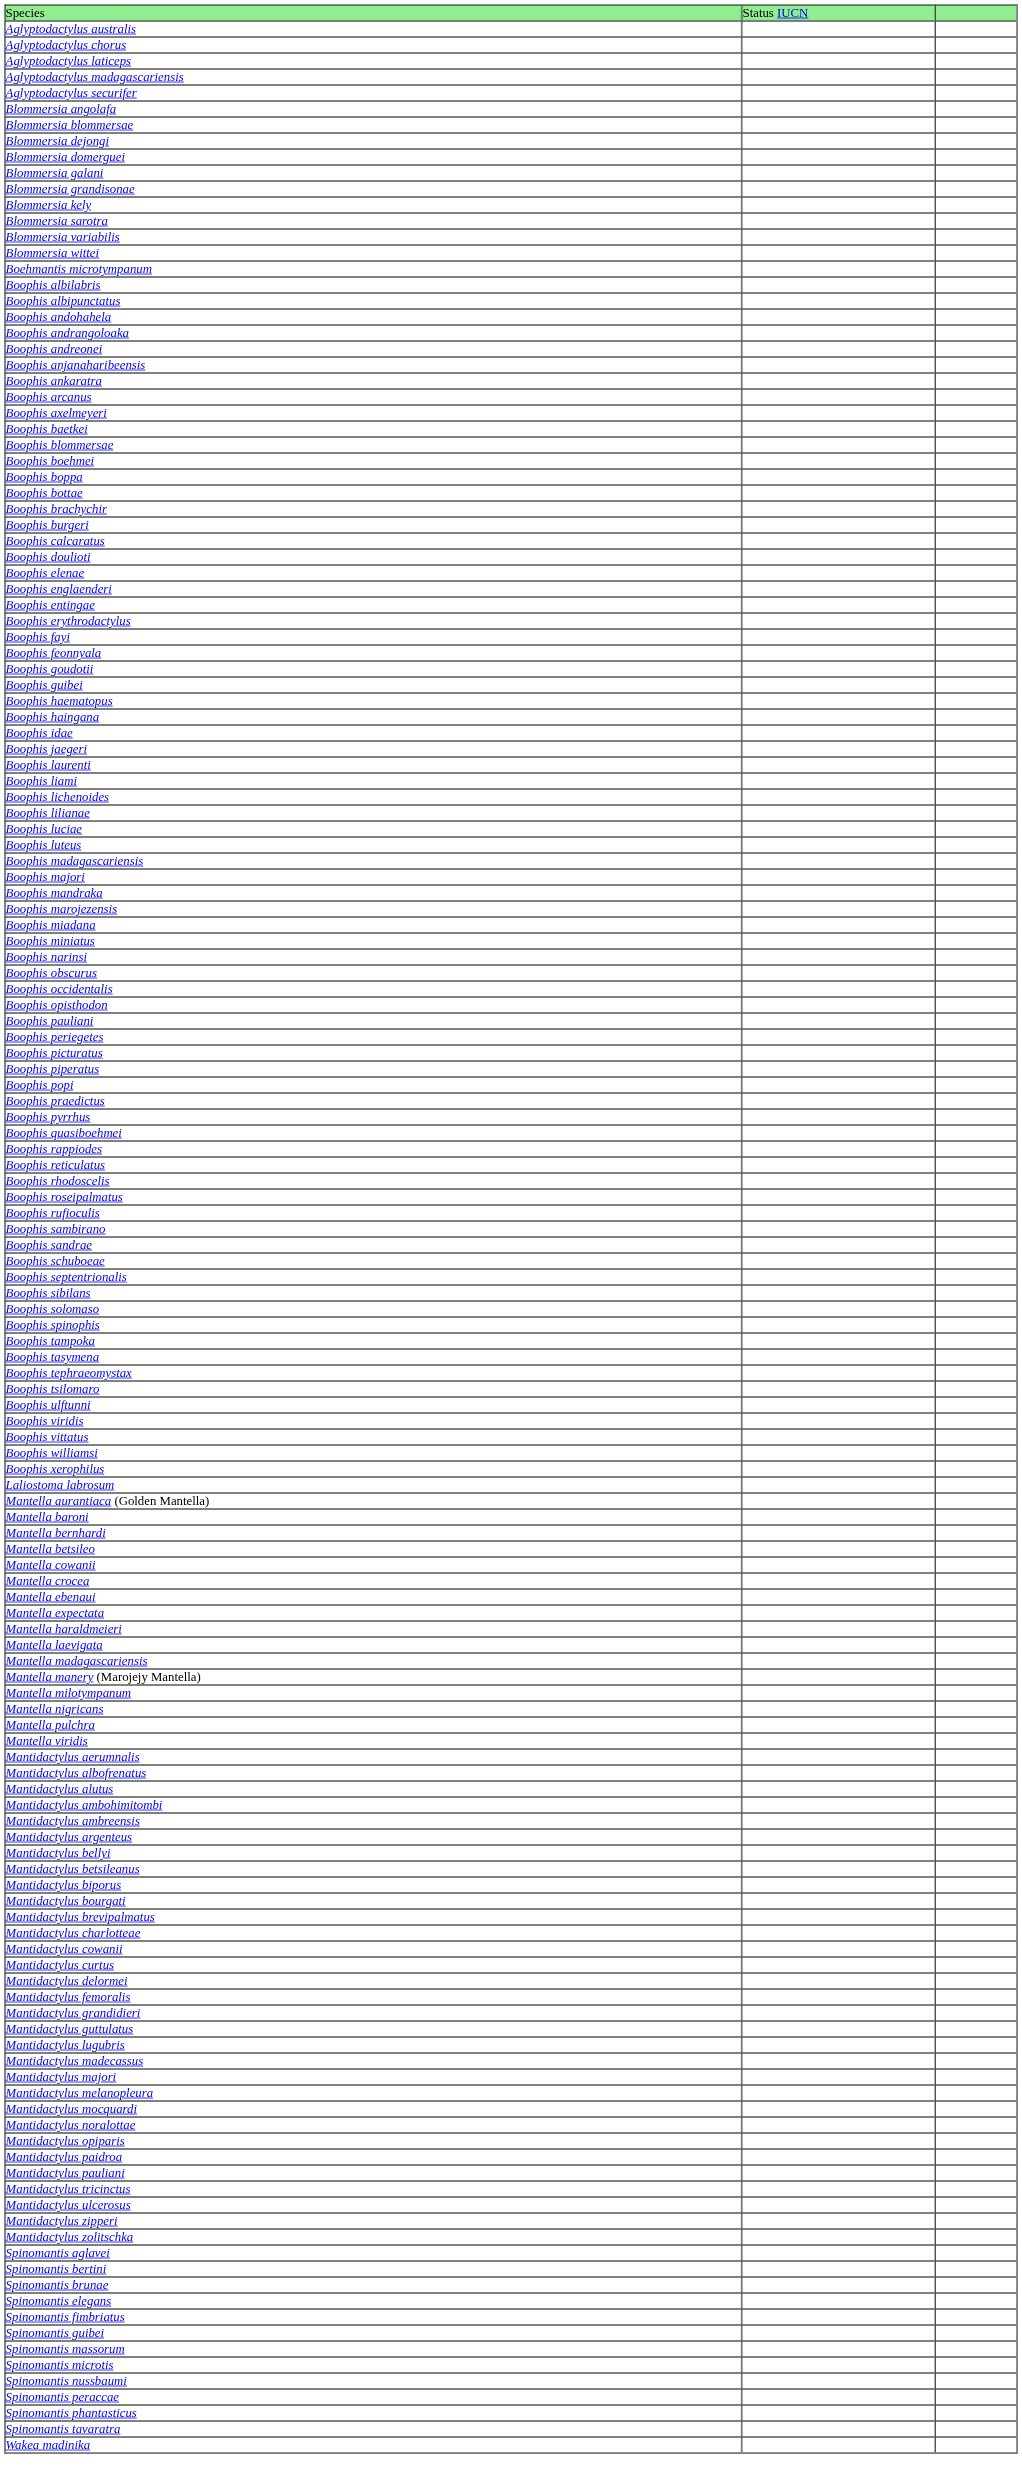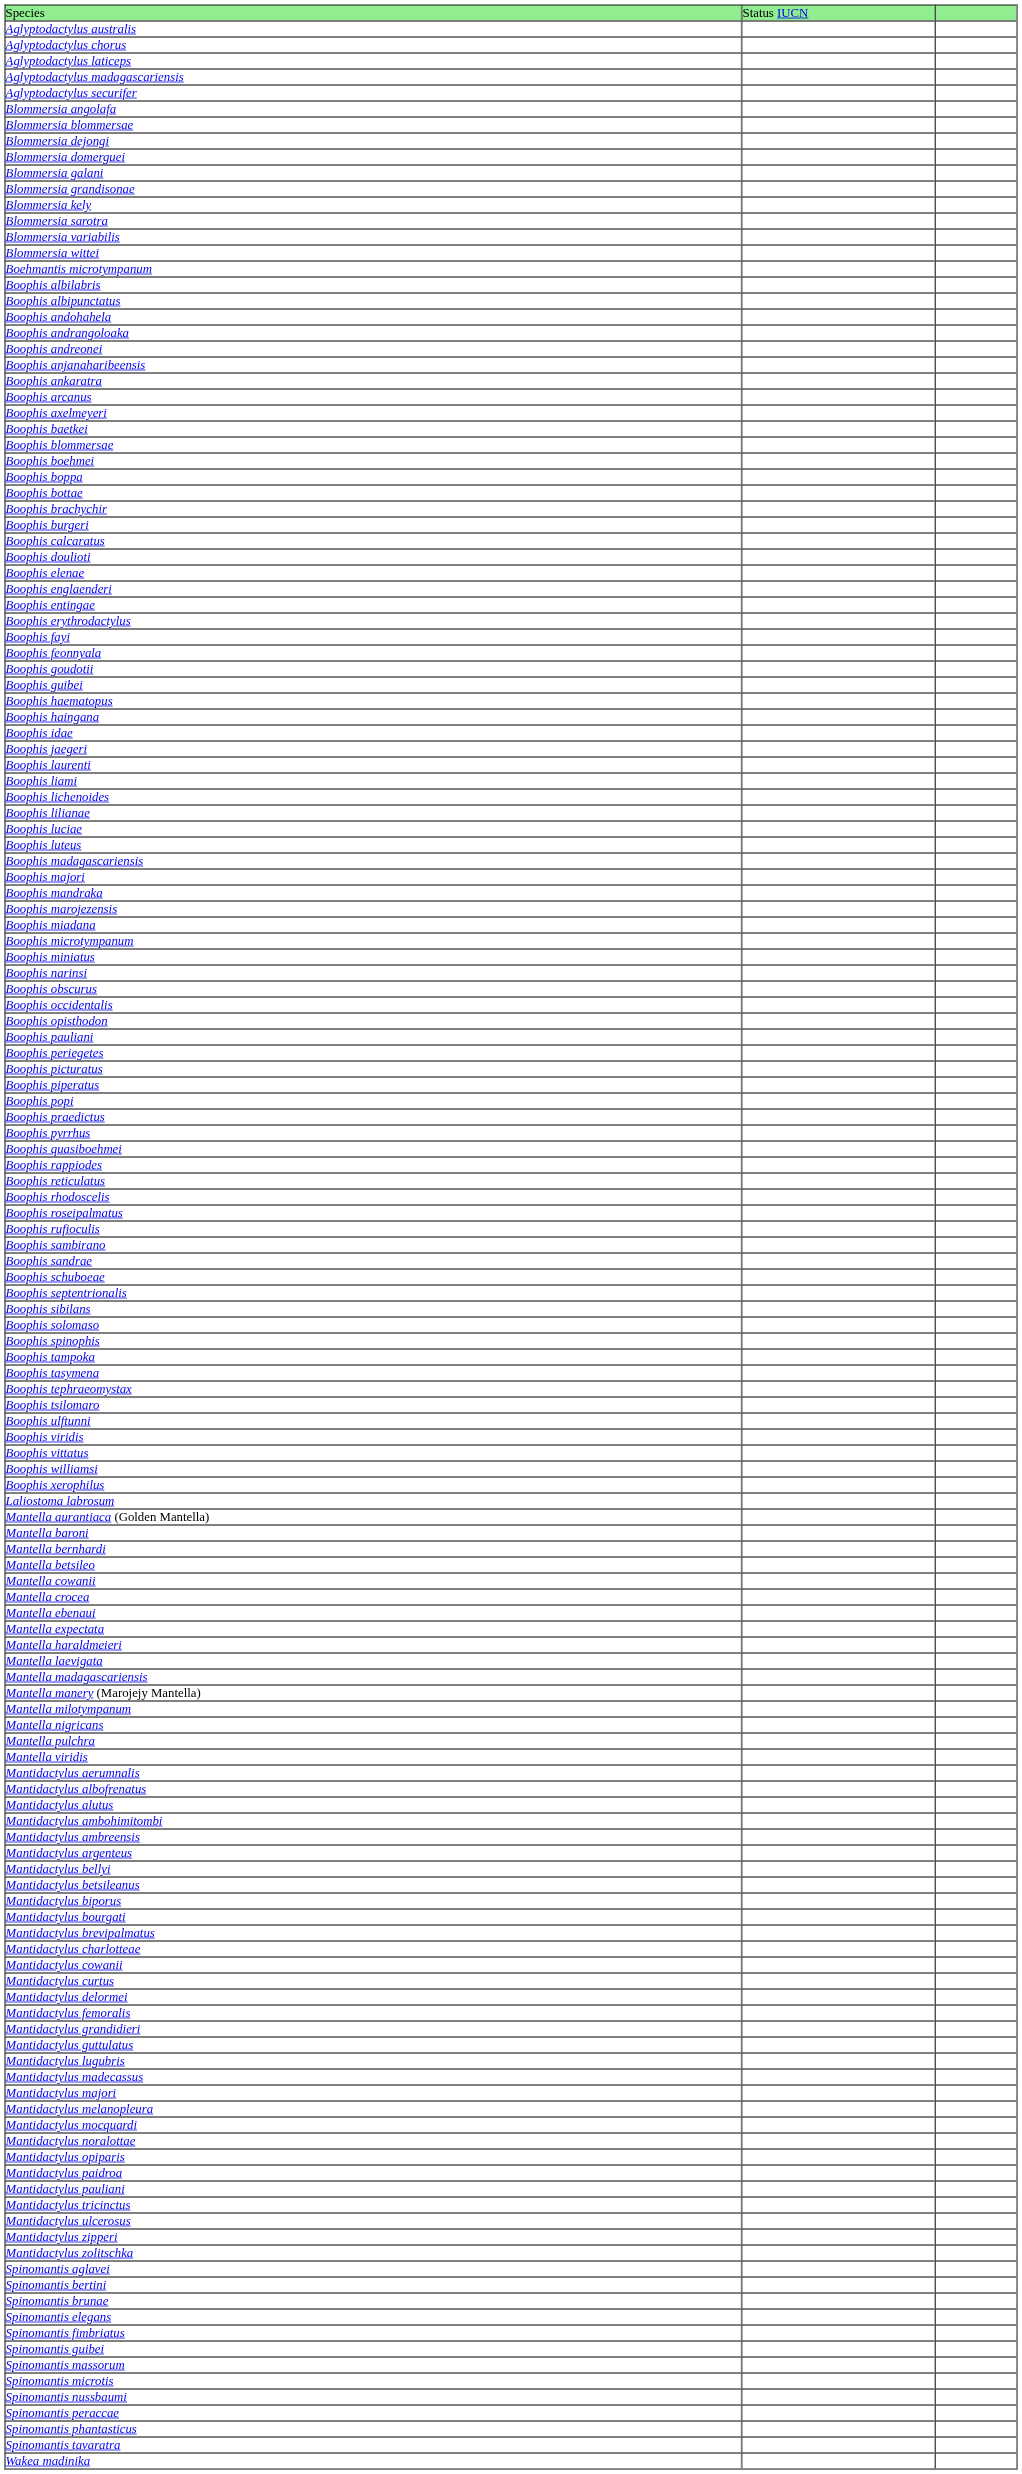 <table width=80% border=1 cellpadding=0 cellspacing=0>
 <tr>
 <td bgcolor=lightgreen>Species</td>
 <td bgcolor=lightgreen width=240>Status <a href='#'>IUCN</a></td>
 <td bgcolor=lightgreen width=100></td>
 </tr>
 <tr>
 <td><em><a href='#'>Aglyptodactylus australis</a></em></td>
 <td></td>
 <td></td>
 </tr>
 <tr>
 <td><em><a href='#'>Aglyptodactylus chorus</a></em></td>
 <td></td>
 <td></td>
 </tr>
 <tr>
 <td><em><a href='#'>Aglyptodactylus laticeps</a></em></td>
 <td></td>
 <td></td>
 </tr>
 <tr>
 <td><em><a href='#'>Aglyptodactylus madagascariensis</a></em></td>
 <td></td>
 <td></td>
 </tr>
 <tr>
 <td><em><a href='#'>Aglyptodactylus securifer</a></em></td>
 <td></td>
 <td></td>
 </tr>
 <tr>
 <td><em><a href='#'>Blommersia angolafa</a></em></td>
 <td></td>
 <td></td>
 </tr>
 <tr>
 <td><em><a href='#'>Blommersia blommersae</a></em></td>
 <td></td>
 <td></td>
 </tr>
 <tr>
 <td><em><a href='#'>Blommersia dejongi</a></em></td>
 <td></td>
 <td></td>
 </tr>
 <tr>
 <td><em><a href='#'>Blommersia domerguei</a></em></td>
 <td></td>
 <td></td>
 </tr>
 <tr>
 <td><em><a href='#'>Blommersia galani</a></em></td>
 <td></td>
 <td></td>
 </tr>
 <tr>
 <td><em><a href='#'>Blommersia grandisonae</a></em></td>
 <td></td>
 <td></td>
 </tr>
 <tr>
 <td><em><a href='#'>Blommersia kely</a></em></td>
 <td></td>
 <td></td>
 </tr>
 <tr>
 <td><em><a href='#'>Blommersia sarotra</a></em></td>
 <td></td>
 <td></td>
 </tr>
 <tr>
 <td><em><a href='#'>Blommersia variabilis</a></em></td>
 <td></td>
 <td></td>
 </tr>
 <tr>
 <td><em><a href='#'>Blommersia wittei</a></em></td>
 <td></td>
 <td></td>
 </tr>
 <tr>
 <td><em><a href='#'>Boehmantis microtympanum</a></em></td>
 <td></td>
 <td></td>
 </tr>
 <tr>
 <td><em><a href='#'>Boophis albilabris</a></em></td>
 <td></td>
 <td></td>
 </tr>
 <tr>
 <td><em><a href='#'>Boophis albipunctatus</a></em></td>
 <td></td>
 <td></td>
 </tr>
 <tr>
 <td><em><a href='#'>Boophis andohahela</a></em></td>
 <td></td>
 <td></td>
 </tr>
 <tr>
 <td><em><a href='#'>Boophis andrangoloaka</a></em></td>
 <td></td>
 <td></td>
 </tr>
 <tr>
 <td><em><a href='#'>Boophis andreonei</a></em></td>
 <td></td>
 <td></td>
 </tr>
 <tr>
 <td><em><a href='#'>Boophis anjanaharibeensis</a></em></td>
 <td></td>
 <td></td>
 </tr>
 <tr>
 <td><em><a href='#'>Boophis ankaratra</a></em></td>
 <td></td>
 <td></td>
 </tr>
 <tr>
 <td><em><a href='#'>Boophis arcanus</a></em></td>
 <td></td>
 <td></td>
 </tr>
 <tr>
 <td><em><a href='#'>Boophis axelmeyeri</a></em></td>
 <td></td>
 <td></td>
 </tr>
 <tr>
 <td><em><a href='#'>Boophis baetkei</a></em></td>
 <td></td>
 <td></td>
 </tr>
 <tr>
 <td><em><a href='#'>Boophis blommersae</a></em></td>
 <td></td>
 <td></td>
 </tr>
 <tr>
 <td><em><a href='#'>Boophis boehmei</a></em></td>
 <td></td>
 <td></td>
 </tr>
 <tr>
 <td><em><a href='#'>Boophis boppa</a></em></td>
 <td></td>
 <td></td>
 </tr>
 <tr>
 <td><em><a href='#'>Boophis bottae</a></em></td>
 <td></td>
 <td></td>
 </tr>
 <tr>
 <td><em><a href='#'>Boophis brachychir</a></em></td>
 <td></td>
 <td></td>
 </tr>
 <tr>
 <td><em><a href='#'>Boophis burgeri</a></em></td>
 <td></td>
 <td></td>
 </tr>
 <tr>
 <td><em><a href='#'>Boophis calcaratus</a></em></td>
 <td></td>
 <td></td>
 </tr>
 <tr>
 <td><em><a href='#'>Boophis doulioti</a></em></td>
 <td></td>
 <td></td>
 </tr>
 <tr>
 <td><em><a href='#'>Boophis elenae</a></em></td>
 <td></td>
 <td></td>
 </tr>
 <tr>
 <td><em><a href='#'>Boophis englaenderi</a></em></td>
 <td></td>
 <td></td>
 </tr>
 <tr>
 <td><em><a href='#'>Boophis entingae</a></em></td>
 <td></td>
 <td></td>
 </tr>
 <tr>
 <td><em><a href='#'>Boophis erythrodactylus</a></em></td>
 <td></td>
 <td></td>
 </tr>
 <tr>
 <td><em><a href='#'>Boophis fayi</a></em></td>
 <td></td>
 <td></td>
 </tr>
 <tr>
 <td><em><a href='#'>Boophis feonnyala</a></em></td>
 <td></td>
 <td></td>
 </tr>
 <tr>
 <td><em><a href='#'>Boophis goudotii</a></em></td>
 <td></td>
 <td></td>
 </tr>
 <tr>
 <td><em><a href='#'>Boophis guibei</a></em></td>
 <td></td>
 <td></td>
 </tr>
 <tr>
 <td><em><a href='#'>Boophis haematopus</a></em></td>
 <td></td>
 <td></td>
 </tr>
 <tr>
 <td><em><a href='#'>Boophis haingana</a></em></td>
 <td></td>
 <td></td>
 </tr>
 <tr>
 <td><em><a href='#'>Boophis idae</a></em></td>
 <td></td>
 <td></td>
 </tr>
 <tr>
 <td><em><a href='#'>Boophis jaegeri</a></em></td>
 <td></td>
 <td></td>
 </tr>
 <tr>
 <td><em><a href='#'>Boophis laurenti</a></em></td>
 <td></td>
 <td></td>
 </tr>
 <tr>
 <td><em><a href='#'>Boophis liami</a></em></td>
 <td></td>
 <td></td>
 </tr>
 <tr>
 <td><em><a href='#'>Boophis lichenoides</a></em></td>
 <td></td>
 <td></td>
 </tr>
 <tr>
 <td><em><a href='#'>Boophis lilianae</a></em></td>
 <td></td>
 <td></td>
 </tr>
 <tr>
 <td><em><a href='#'>Boophis luciae</a></em></td>
 <td></td>
 <td></td>
 </tr>
 <tr>
 <td><em><a href='#'>Boophis luteus</a></em></td>
 <td></td>
 <td></td>
 </tr>
 <tr>
 <td><em><a href='#'>Boophis madagascariensis</a></em></td>
 <td></td>
 <td></td>
 </tr>
 <tr>
 <td><em><a href='#'>Boophis majori</a></em></td>
 <td></td>
 <td></td>
 </tr>
 <tr>
 <td><em><a href='#'>Boophis mandraka</a></em></td>
 <td></td>
 <td></td>
 </tr>
 <tr>
 <td><em><a href='#'>Boophis marojezensis</a></em></td>
 <td></td>
 <td></td>
 </tr>
 <tr>
 <td><em><a href='#'>Boophis miadana</a></em></td>
+<td></td>
+<td></td>
+</tr>
+<tr>
+<td><em><a href='#'>Boophis microtympanum</a></em></td>
 <td></td>
 <td></td>
 </tr>
 <tr>
 <td><em><a href='#'>Boophis miniatus</a></em></td>
 <td></td>
 <td></td>
 </tr>
 <tr>
 <td><em><a href='#'>Boophis narinsi</a></em></td>
 <td></td>
 <td></td>
 </tr>
 <tr>
 <td><em><a href='#'>Boophis obscurus</a></em></td>
 <td></td>
 <td></td>
 </tr>
 <tr>
 <td><em><a href='#'>Boophis occidentalis</a></em></td>
 <td></td>
 <td></td>
 </tr>
 <tr>
 <td><em><a href='#'>Boophis opisthodon</a></em></td>
 <td></td>
 <td></td>
 </tr>
 <tr>
 <td><em><a href='#'>Boophis pauliani</a></em></td>
 <td></td>
 <td></td>
 </tr>
 <tr>
 <td><em><a href='#'>Boophis periegetes</a></em></td>
 <td></td>
 <td></td>
 </tr>
 <tr>
 <td><em><a href='#'>Boophis picturatus</a></em></td>
 <td></td>
 <td></td>
 </tr>
 <tr>
 <td><em><a href='#'>Boophis piperatus</a></em></td>
 <td></td>
 <td></td>
 </tr>
 <tr>
 <td><em><a href='#'>Boophis popi</a></em></td>
 <td></td>
 <td></td>
 </tr>
 <tr>
 <td><em><a href='#'>Boophis praedictus</a></em></td>
 <td></td>
 <td></td>
 </tr>
 <tr>
 <td><em><a href='#'>Boophis pyrrhus</a></em></td>
 <td></td>
 <td></td>
 </tr>
 <tr>
 <td><em><a href='#'>Boophis quasiboehmei</a></em></td>
 <td></td>
 <td></td>
 </tr>
 <tr>
 <td><em><a href='#'>Boophis rappiodes</a></em></td>
 <td></td>
 <td></td>
 </tr>
 <tr>
 <td><em><a href='#'>Boophis reticulatus</a></em></td>
 <td></td>
 <td></td>
 </tr>
 <tr>
 <td><em><a href='#'>Boophis rhodoscelis</a></em></td>
 <td></td>
 <td></td>
 </tr>
 <tr>
 <td><em><a href='#'>Boophis roseipalmatus</a></em></td>
 <td></td>
 <td></td>
 </tr>
 <tr>
 <td><em><a href='#'>Boophis rufioculis</a></em></td>
 <td></td>
 <td></td>
 </tr>
 <tr>
 <td><em><a href='#'>Boophis sambirano</a></em></td>
 <td></td>
 <td></td>
 </tr>
 <tr>
 <td><em><a href='#'>Boophis sandrae</a></em></td>
 <td></td>
 <td></td>
 </tr>
 <tr>
 <td><em><a href='#'>Boophis schuboeae</a></em></td>
 <td></td>
 <td></td>
 </tr>
 <tr>
 <td><em><a href='#'>Boophis septentrionalis</a></em></td>
 <td></td>
 <td></td>
 </tr>
 <tr>
 <td><em><a href='#'>Boophis sibilans</a></em></td>
 <td></td>
 <td></td>
 </tr>
 <tr>
 <td><em><a href='#'>Boophis solomaso</a></em></td>
 <td></td>
 <td></td>
 </tr>
 <tr>
 <td><em><a href='#'>Boophis spinophis</a></em></td>
 <td></td>
 <td></td>
 </tr>
 <tr>
 <td><em><a href='#'>Boophis tampoka</a></em></td>
 <td></td>
 <td></td>
 </tr>
 <tr>
 <td><em><a href='#'>Boophis tasymena</a></em></td>
 <td></td>
 <td></td>
 </tr>
 <tr>
 <td><em><a href='#'>Boophis tephraeomystax</a></em></td>
 <td></td>
 <td></td>
 </tr>
 <tr>
 <td><em><a href='#'>Boophis tsilomaro</a></em></td>
 <td></td>
 <td></td>
 </tr>
 <tr>
 <td><em><a href='#'>Boophis ulftunni</a></em></td>
 <td></td>
 <td></td>
 </tr>
 <tr>
 <td><em><a href='#'>Boophis viridis</a></em></td>
 <td></td>
 <td></td>
 </tr>
 <tr>
 <td><em><a href='#'>Boophis vittatus</a></em></td>
 <td></td>
 <td></td>
 </tr>
 <tr>
 <td><em><a href='#'>Boophis williamsi</a></em></td>
 <td></td>
 <td></td>
 </tr>
 <tr>
 <td><em><a href='#'>Boophis xerophilus</a></em></td>
 <td></td>
 <td></td>
 </tr>
 <tr>
 <td><em><a href='#'>Laliostoma labrosum</a></em></td>
 <td></td>
 <td></td>
 </tr>
 <tr>
 <td><em><a href='#'>Mantella aurantiaca</a></em> (Golden Mantella)</td>
 <td></td>
 <td></td>
 </tr>
 <tr>
 <td><em><a href='#'>Mantella baroni</a></em></td>
 <td></td>
 <td></td>
 </tr>
 <tr>
 <td><em><a href='#'>Mantella bernhardi</a></em></td>
 <td></td>
 <td></td>
 </tr>
 <tr>
 <td><em><a href='#'>Mantella betsileo</a></em></td>
 <td></td>
 <td></td>
 </tr>
 <tr>
 <td><em><a href='#'>Mantella cowanii</a></em></td>
 <td></td>
 <td></td>
 </tr>
 <tr>
 <td><em><a href='#'>Mantella crocea</a></em></td>
 <td></td>
 <td></td>
 </tr>
 <tr>
 <td><em><a href='#'>Mantella ebenaui</a></em></td>
 <td></td>
 <td></td>
 </tr>
 <tr>
 <td><em><a href='#'>Mantella expectata</a></em></td>
 <td></td>
 <td></td>
 </tr>
 <tr>
 <td><em><a href='#'>Mantella haraldmeieri</a></em></td>
 <td></td>
 <td></td>
 </tr>
 <tr>
 <td><em><a href='#'>Mantella laevigata</a></em></td>
 <td></td>
 <td></td>
 </tr>
 <tr>
 <td><em><a href='#'>Mantella madagascariensis</a></em></td>
 <td></td>
 <td></td>
 </tr>
 <tr>
 <td><em><a href='#'>Mantella manery</a></em> (Marojejy Mantella)</td>
 <td></td>
 <td></td>
 </tr>
 <tr>
 <td><em><a href='#'>Mantella milotympanum</a></em></td>
 <td></td>
 <td></td>
 </tr>
 <tr>
 <td><em><a href='#'>Mantella nigricans</a></em></td>
 <td></td>
 <td></td>
 </tr>
 <tr>
 <td><em><a href='#'>Mantella pulchra</a></em></td>
 <td></td>
 <td></td>
 </tr>
 <tr>
 <td><em><a href='#'>Mantella viridis</a></em></td>
 <td></td>
 <td></td>
 </tr>
 <tr>
 <td><em><a href='#'>Mantidactylus aerumnalis</a></em></td>
 <td></td>
 <td></td>
 </tr>
 <tr>
 <td><em><a href='#'>Mantidactylus albofrenatus</a></em></td>
 <td></td>
 <td></td>
 </tr>
 <tr>
 <td><em><a href='#'>Mantidactylus alutus</a></em></td>
 <td></td>
 <td></td>
 </tr>
 <tr>
 <td><em><a href='#'>Mantidactylus ambohimitombi</a></em></td>
 <td></td>
 <td></td>
 </tr>
 <tr>
 <td><em><a href='#'>Mantidactylus ambreensis</a></em></td>
 <td></td>
 <td></td>
 </tr>
 <tr>
 <td><em><a href='#'>Mantidactylus argenteus</a></em></td>
 <td></td>
 <td></td>
 </tr>
 <tr>
 <td><em><a href='#'>Mantidactylus bellyi</a></em></td>
 <td></td>
 <td></td>
 </tr>
 <tr>
 <td><em><a href='#'>Mantidactylus betsileanus</a></em></td>
 <td></td>
 <td></td>
 </tr>
 <tr>
 <td><em><a href='#'>Mantidactylus biporus</a></em></td>
 <td></td>
 <td></td>
 </tr>
 <tr>
 <td><em><a href='#'>Mantidactylus bourgati</a></em></td>
 <td></td>
 <td></td>
 </tr>
 <tr>
 <td><em><a href='#'>Mantidactylus brevipalmatus</a></em></td>
 <td></td>
 <td></td>
 </tr>
 <tr>
 <td><em><a href='#'>Mantidactylus charlotteae</a></em></td>
 <td></td>
 <td></td>
 </tr>
 <tr>
 <td><em><a href='#'>Mantidactylus cowanii</a></em></td>
 <td></td>
 <td></td>
 </tr>
 <tr>
 <td><em><a href='#'>Mantidactylus curtus</a></em></td>
 <td></td>
 <td></td>
 </tr>
 <tr>
 <td><em><a href='#'>Mantidactylus delormei</a></em></td>
 <td></td>
 <td></td>
 </tr>
 <tr>
 <td><em><a href='#'>Mantidactylus femoralis</a></em></td>
 <td></td>
 <td></td>
 </tr>
 <tr>
 <td><em><a href='#'>Mantidactylus grandidieri</a></em></td>
 <td></td>
 <td></td>
 </tr>
 <tr>
 <td><em><a href='#'>Mantidactylus guttulatus</a></em></td>
 <td></td>
 <td></td>
 </tr>
 <tr>
 <td><em><a href='#'>Mantidactylus lugubris</a></em></td>
 <td></td>
 <td></td>
 </tr>
 <tr>
 <td><em><a href='#'>Mantidactylus madecassus</a></em></td>
 <td></td>
 <td></td>
 </tr>
 <tr>
 <td><em><a href='#'>Mantidactylus majori</a></em></td>
 <td></td>
 <td></td>
 </tr>
 <tr>
 <td><em><a href='#'>Mantidactylus melanopleura</a></em></td>
 <td></td>
 <td></td>
 </tr>
 <tr>
 <td><em><a href='#'>Mantidactylus mocquardi</a></em></td>
 <td></td>
 <td></td>
 </tr>
 <tr>
 <td><em><a href='#'>Mantidactylus noralottae</a></em></td>
 <td></td>
 <td></td>
 </tr>
 <tr>
 <td><em><a href='#'>Mantidactylus opiparis</a></em></td>
 <td></td>
 <td></td>
 </tr>
 <tr>
 <td><em><a href='#'>Mantidactylus paidroa</a></em></td>
 <td></td>
 <td></td>
 </tr>
 <tr>
 <td><em><a href='#'>Mantidactylus pauliani</a></em></td>
 <td></td>
 <td></td>
 </tr>
 <tr>
 <td><em><a href='#'>Mantidactylus tricinctus</a></em></td>
 <td></td>
 <td></td>
 </tr>
 <tr>
 <td><em><a href='#'>Mantidactylus ulcerosus</a></em></td>
 <td></td>
 <td></td>
 </tr>
 <tr>
 <td><em><a href='#'>Mantidactylus zipperi</a></em></td>
 <td></td>
 <td></td>
 </tr>
 <tr>
 <td><em><a href='#'>Mantidactylus zolitschka</a></em></td>
 <td></td>
 <td></td>
 </tr>
 <tr>
 <td><em><a href='#'>Spinomantis aglavei</a></em></td>
 <td></td>
 <td></td>
 </tr>
 <tr>
 <td><em><a href='#'>Spinomantis bertini</a></em></td>
 <td></td>
 <td></td>
 </tr>
 <tr>
 <td><em><a href='#'>Spinomantis brunae</a></em></td>
 <td></td>
 <td></td>
 </tr>
 <tr>
 <td><em><a href='#'>Spinomantis elegans</a></em></td>
 <td></td>
 <td></td>
 </tr>
 <tr>
 <td><em><a href='#'>Spinomantis fimbriatus</a></em></td>
 <td></td>
 <td></td>
 </tr>
 <tr>
 <td><em><a href='#'>Spinomantis guibei</a></em></td>
 <td></td>
 <td></td>
 </tr>
 <tr>
 <td><em><a href='#'>Spinomantis massorum</a></em></td>
 <td></td>
 <td></td>
 </tr>
 <tr>
 <td><em><a href='#'>Spinomantis microtis</a></em></td>
 <td></td>
 <td></td>
 </tr>
 <tr>
 <td><em><a href='#'>Spinomantis nussbaumi</a></em></td>
 <td></td>
 <td></td>
 </tr>
 <tr>
 <td><em><a href='#'>Spinomantis peraccae</a></em></td>
 <td></td>
 <td></td>
 </tr>
 <tr>
 <td><em><a href='#'>Spinomantis phantasticus</a></em></td>
 <td></td>
 <td></td>
 </tr>
 <tr>
 <td><em><a href='#'>Spinomantis tavaratra</a></em></td>
 <td></td>
 <td></td>
 </tr>
 <tr>
 <td><em><a href='#'>Wakea madinika</a></em></td>
 <td></td>
 <td></td>
 </tr>
 </table>
